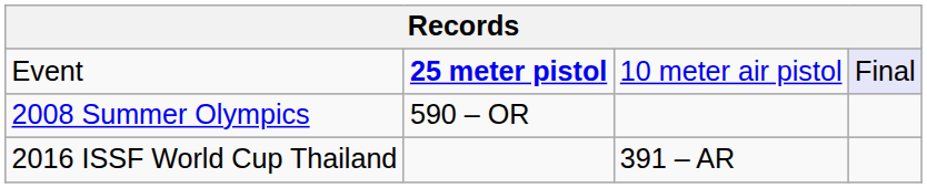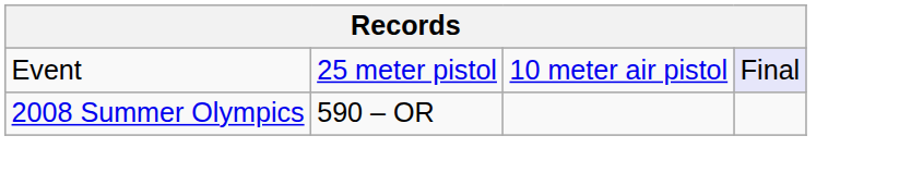 <table class="wikitable">
 <tr>
 <th colspan="4">Records</th>
 </tr>
 <tr>
 <td>Event</td>
-<td><strong><a href='#'>25 meter pistol</a></strong></td>
+<td><a href='#'>25 meter pistol</a></td>
 <td><a href='#'>10 meter air pistol</a></td>
 <td style="background: lavender;">Final</td>
 </tr>
 <tr>
 <td><a href='#'>2008 Summer Olympics</a></td>
 <td>590 – OR</td>
 <td></td>
 <td></td>
 </tr>
-<tr>
-<td>2016 ISSF World Cup Thailand</td>
-<td></td>
-<td>391 – AR</td>
-<td></td>
-</tr>
 </table>
